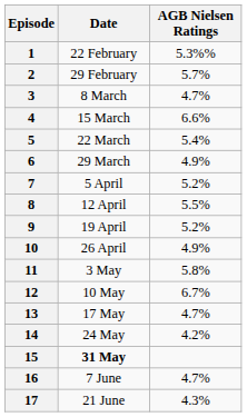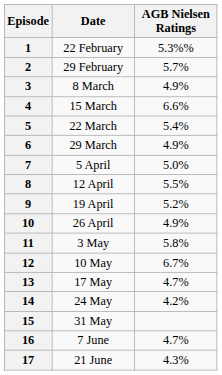 <table class=wikitable style=text-align:center>
 <tr>
 <th>Episode</th>
 <th style="width:100px;">Date</th>
 <th style="width:100px;">AGB Nielsen<br>Ratings</th>
 </tr>
 <tr>
 <th>1</th>
 <td>22 February</td>
 <td>5.3%%</td>
 </tr>
 <tr>
 <th>2</th>
 <td>29 February</td>
 <td>5.7%</td>
 </tr>
 <tr>
 <th>3</th>
 <td>8 March</td>
-<td>4.7%</td>
+<td>4.9%</td>
 </tr>
 <tr>
 <th>4</th>
 <td>15 March</td>
 <td>6.6%</td>
 </tr>
 <tr>
 <th>5</th>
 <td>22 March</td>
 <td>5.4%</td>
 </tr>
 <tr>
 <th>6</th>
 <td>29 March</td>
 <td>4.9%</td>
 </tr>
 <tr>
 <th>7</th>
 <td>5 April</td>
-<td>5.2%</td>
+<td>5.0%</td>
 </tr>
 <tr>
 <th>8</th>
 <td>12 April</td>
 <td>5.5%</td>
 </tr>
 <tr>
 <th>9</th>
 <td>19 April</td>
 <td>5.2%</td>
 </tr>
 <tr>
 <th>10</th>
 <td>26 April</td>
 <td>4.9%</td>
 </tr>
 <tr>
 <th>11</th>
 <td>3 May</td>
 <td>5.8%</td>
 </tr>
 <tr>
 <th>12</th>
 <td>10 May</td>
 <td>6.7%</td>
 </tr>
 <tr>
 <th>13</th>
 <td>17 May</td>
 <td>4.7%</td>
 </tr>
 <tr>
 <th>14</th>
 <td>24 May</td>
 <td>4.2%</td>
 </tr>
 <tr>
 <th>15</th>
-<td><strong>31 May</strong></td>
+<td>31 May</td>
 <td></td>
 </tr>
 <tr>
 <th>16</th>
 <td>7 June</td>
 <td>4.7%</td>
 </tr>
 <tr>
 <th>17</th>
 <td>21 June</td>
 <td>4.3%</td>
 </tr>
 </table>
